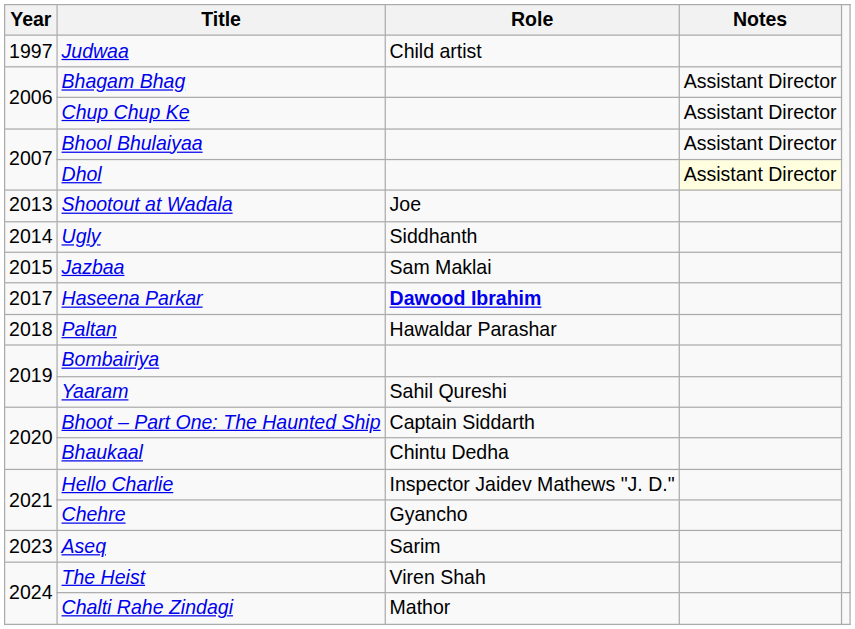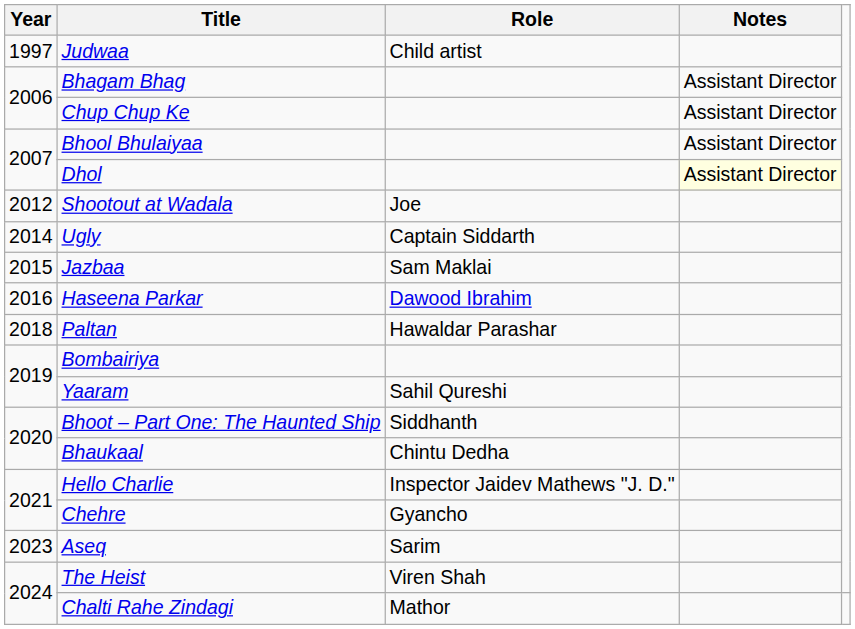 <table class="wikitable sortable plainrowheaders">
 <tr>
 <th scope="col">Year</th>
 <th scope="col">Title</th>
 <th scope="col">Role</th>
 <th>Notes</th>
 </tr>
 <tr>
 <td>1997</td>
 <td><em><a href='#'>Judwaa</a></em></td>
 <td>Child artist</td>
 <td></td>
 </tr>
 <tr>
 <td rowspan="2">2006</td>
 <td><em><a href='#'>Bhagam Bhag</a></em></td>
 <td></td>
 <td>Assistant Director</td>
 </tr>
 <tr>
 <td><em><a href='#'>Chup Chup Ke</a></em></td>
 <td></td>
 <td>Assistant Director</td>
 </tr>
 <tr>
 <td rowspan="2">2007</td>
 <td><em><a href='#'>Bhool Bhulaiyaa</a></em></td>
 <td></td>
 <td>Assistant Director</td>
 </tr>
 <tr>
 <td><em><a href='#'>Dhol</a></em></td>
 <td></td>
 <td style="background: lightyellow;">Assistant Director</td>
 </tr>
 <tr>
-<td>2013</td>
+<td>2012</td>
 <td><em><a href='#'>Shootout at Wadala</a></em></td>
 <td>Joe</td>
 <td></td>
 </tr>
 <tr>
 <td>2014</td>
 <td><em><a href='#'>Ugly</a></em></td>
-<td>Siddhanth</td>
+<td>Captain Siddarth</td>
 <td></td>
 </tr>
 <tr>
 <td>2015</td>
 <td><em><a href='#'>Jazbaa</a></em></td>
 <td>Sam Maklai</td>
 <td></td>
 </tr>
 <tr>
-<td>2017</td>
+<td>2016</td>
 <td><em><a href='#'>Haseena Parkar</a></em></td>
-<td><strong><a href='#'>Dawood Ibrahim</a></strong></td>
+<td><a href='#'>Dawood Ibrahim</a></td>
 <td></td>
 </tr>
 <tr>
 <td>2018</td>
 <td><em><a href='#'>Paltan</a></em></td>
 <td>Hawaldar Parashar</td>
 <td></td>
 </tr>
 <tr>
 <td rowspan="2">2019</td>
 <td><em><a href='#'>Bombairiya</a></em></td>
 <td></td>
 <td></td>
 </tr>
 <tr>
 <td><em><a href='#'>Yaaram</a></em></td>
 <td>Sahil Qureshi</td>
 <td></td>
 </tr>
 <tr>
 <td rowspan="2">2020</td>
 <td><em><a href='#'>Bhoot – Part One: The Haunted Ship</a></em></td>
-<td>Captain Siddarth</td>
+<td>Siddhanth</td>
 <td></td>
 </tr>
 <tr>
 <td><em><a href='#'>Bhaukaal</a></em></td>
 <td>Chintu Dedha</td>
 <td></td>
 </tr>
 <tr>
 <td rowspan="2">2021</td>
 <td><em><a href='#'>Hello Charlie</a></em></td>
 <td>Inspector Jaidev Mathews "J. D."</td>
 <td></td>
 </tr>
 <tr>
 <td><em><a href='#'>Chehre</a></em></td>
 <td>Gyancho</td>
 <td></td>
 </tr>
 <tr>
 <td>2023</td>
 <td><em><a href='#'>Aseq</a></em></td>
 <td>Sarim</td>
 <td></td>
 </tr>
 <tr>
 <td rowspan=2>2024</td>
 <td><em><a href='#'>The Heist</a></em></td>
 <td>Viren Shah</td>
 <td></td>
 </tr>
 <tr>
 <td><em><a href='#'>Chalti Rahe Zindagi</a></em></td>
 <td>Mathor</td>
 <td></td>
 <td></td>
 </tr>
 </table>
